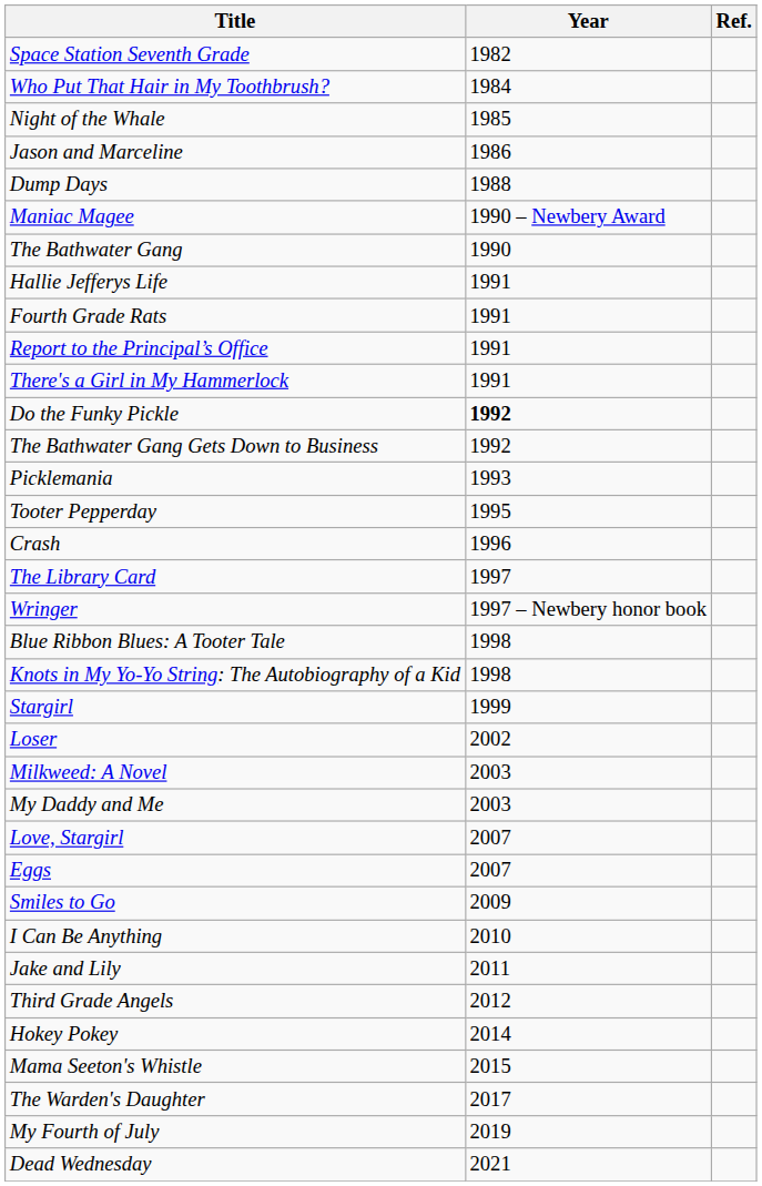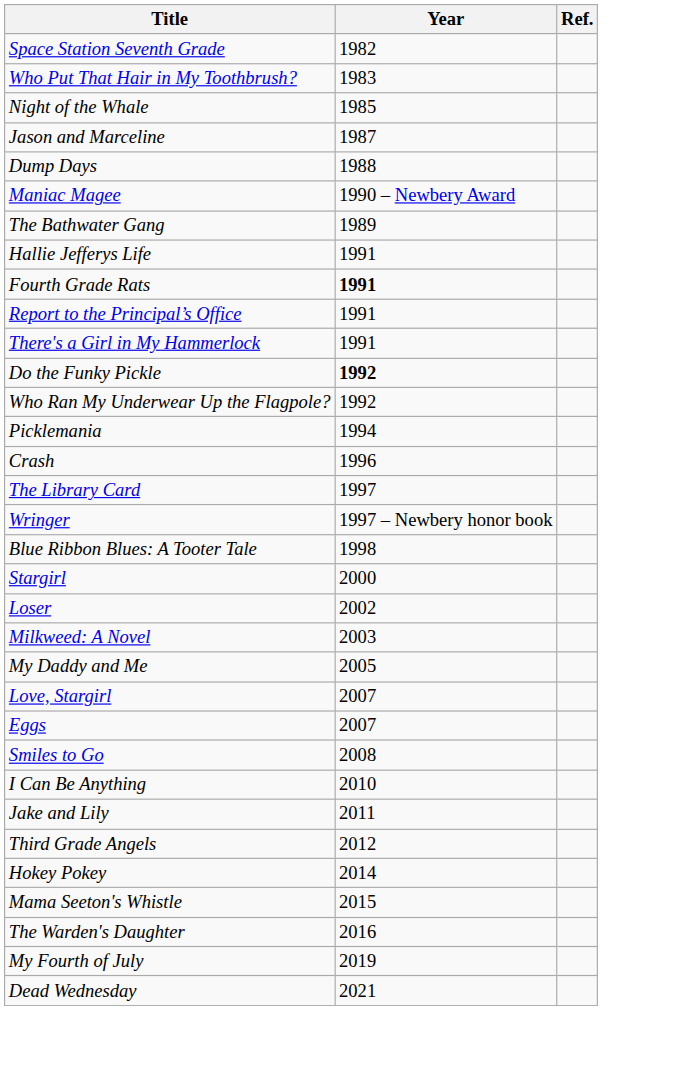 <table class="wikitable sortable">
 <tr>
 <th>Title</th>
 <th>Year</th>
 <th class="unsortable">Ref.</th>
 </tr>
 <tr>
 <td><em><a href='#'>Space Station Seventh Grade</a></em></td>
 <td>1982</td>
 <td></td>
 </tr>
 <tr>
 <td><em><a href='#'>Who Put That Hair in My Toothbrush?</a></em></td>
-<td>1984</td>
+<td>1983</td>
 <td></td>
 </tr>
 <tr>
 <td><em>Night of the Whale</em></td>
 <td>1985</td>
 <td></td>
 </tr>
 <tr>
 <td><em>Jason and Marceline</em></td>
-<td>1986</td>
+<td>1987</td>
 <td></td>
 </tr>
 <tr>
 <td><em>Dump Days</em></td>
 <td>1988</td>
 <td></td>
 </tr>
 <tr>
 <td><em><a href='#'>Maniac Magee</a></em></td>
 <td>1990 – <a href='#'>Newbery Award</a></td>
 <td></td>
 </tr>
 <tr>
 <td><em>The Bathwater Gang</em></td>
-<td>1990</td>
+<td>1989</td>
 <td></td>
 </tr>
 <tr>
 <td><em>Hallie Jefferys Life</em></td>
 <td>1991</td>
 <td></td>
 </tr>
 <tr>
 <td><em>Fourth Grade Rats</em></td>
-<td>1991</td>
+<td><strong>1991</strong></td>
 <td></td>
 </tr>
 <tr>
 <td><em><a href='#'>Report to the Principal’s Office</a></em></td>
 <td>1991</td>
 <td></td>
 </tr>
 <tr>
 <td><em><a href='#'>There's a Girl in My Hammerlock</a></em></td>
 <td>1991</td>
 <td></td>
 </tr>
 <tr>
 <td><em>Do the Funky Pickle</em></td>
 <td><strong>1992</strong></td>
 <td></td>
 </tr>
 <tr>
-<td><em>The Bathwater Gang Gets Down to Business</em></td>
+<td><em>Who Ran My Underwear Up the Flagpole?</em></td>
 <td>1992</td>
 <td></td>
 </tr>
 <tr>
 <td><em>Picklemania</em></td>
-<td>1993</td>
-<td></td>
-</tr>
-<tr>
-<td><em>Tooter Pepperday</em></td>
-<td>1995</td>
+<td>1994</td>
 <td></td>
 </tr>
 <tr>
 <td><em>Crash</em></td>
 <td>1996</td>
 <td></td>
 </tr>
 <tr>
 <td><em><a href='#'>The Library Card</a></em></td>
 <td>1997</td>
 <td></td>
 </tr>
 <tr>
 <td><em><a href='#'>Wringer</a></em></td>
 <td>1997 – Newbery honor book</td>
 <td></td>
 </tr>
 <tr>
 <td><em>Blue Ribbon Blues: A Tooter Tale</em></td>
 <td>1998</td>
 <td></td>
 </tr>
 <tr>
-<td><em><a href='#'>Knots in My Yo-Yo String</a>: The Autobiography of a Kid</em></td>
-<td>1998</td>
-<td></td>
-</tr>
-<tr>
 <td><em><a href='#'>Stargirl</a></em></td>
-<td>1999</td>
+<td>2000</td>
 <td></td>
 </tr>
 <tr>
 <td><em><a href='#'>Loser</a></em></td>
 <td>2002</td>
 <td></td>
 </tr>
 <tr>
 <td><em><a href='#'>Milkweed: A Novel</a></em></td>
 <td>2003</td>
 <td></td>
 </tr>
 <tr>
 <td><em>My Daddy and Me</em></td>
-<td>2003</td>
+<td>2005</td>
 <td></td>
 </tr>
 <tr>
 <td><em><a href='#'>Love, Stargirl</a></em></td>
 <td>2007</td>
 <td></td>
 </tr>
 <tr>
 <td><em><a href='#'>Eggs</a> </em></td>
 <td>2007</td>
 <td></td>
 </tr>
 <tr>
 <td><em><a href='#'>Smiles to Go</a></em></td>
-<td>2009</td>
+<td>2008</td>
 <td></td>
 </tr>
 <tr>
 <td><em>I Can Be Anything</em></td>
 <td>2010</td>
 <td></td>
 </tr>
 <tr>
 <td><em>Jake and Lily</em></td>
 <td>2011</td>
 <td></td>
 </tr>
 <tr>
 <td><em>Third Grade Angels</em></td>
 <td>2012</td>
 <td></td>
 </tr>
 <tr>
 <td><em>Hokey Pokey</em></td>
 <td>2014</td>
 <td></td>
 </tr>
 <tr>
 <td><em>Mama Seeton's Whistle</em></td>
 <td>2015</td>
 <td></td>
 </tr>
 <tr>
 <td><em>The Warden's Daughter</em></td>
-<td>2017</td>
+<td>2016</td>
 <td></td>
 </tr>
 <tr>
 <td><em>My Fourth of July</em></td>
 <td>2019</td>
 <td></td>
 </tr>
 <tr>
 <td><em>Dead Wednesday</em></td>
 <td>2021</td>
 </tr>
 </table>
